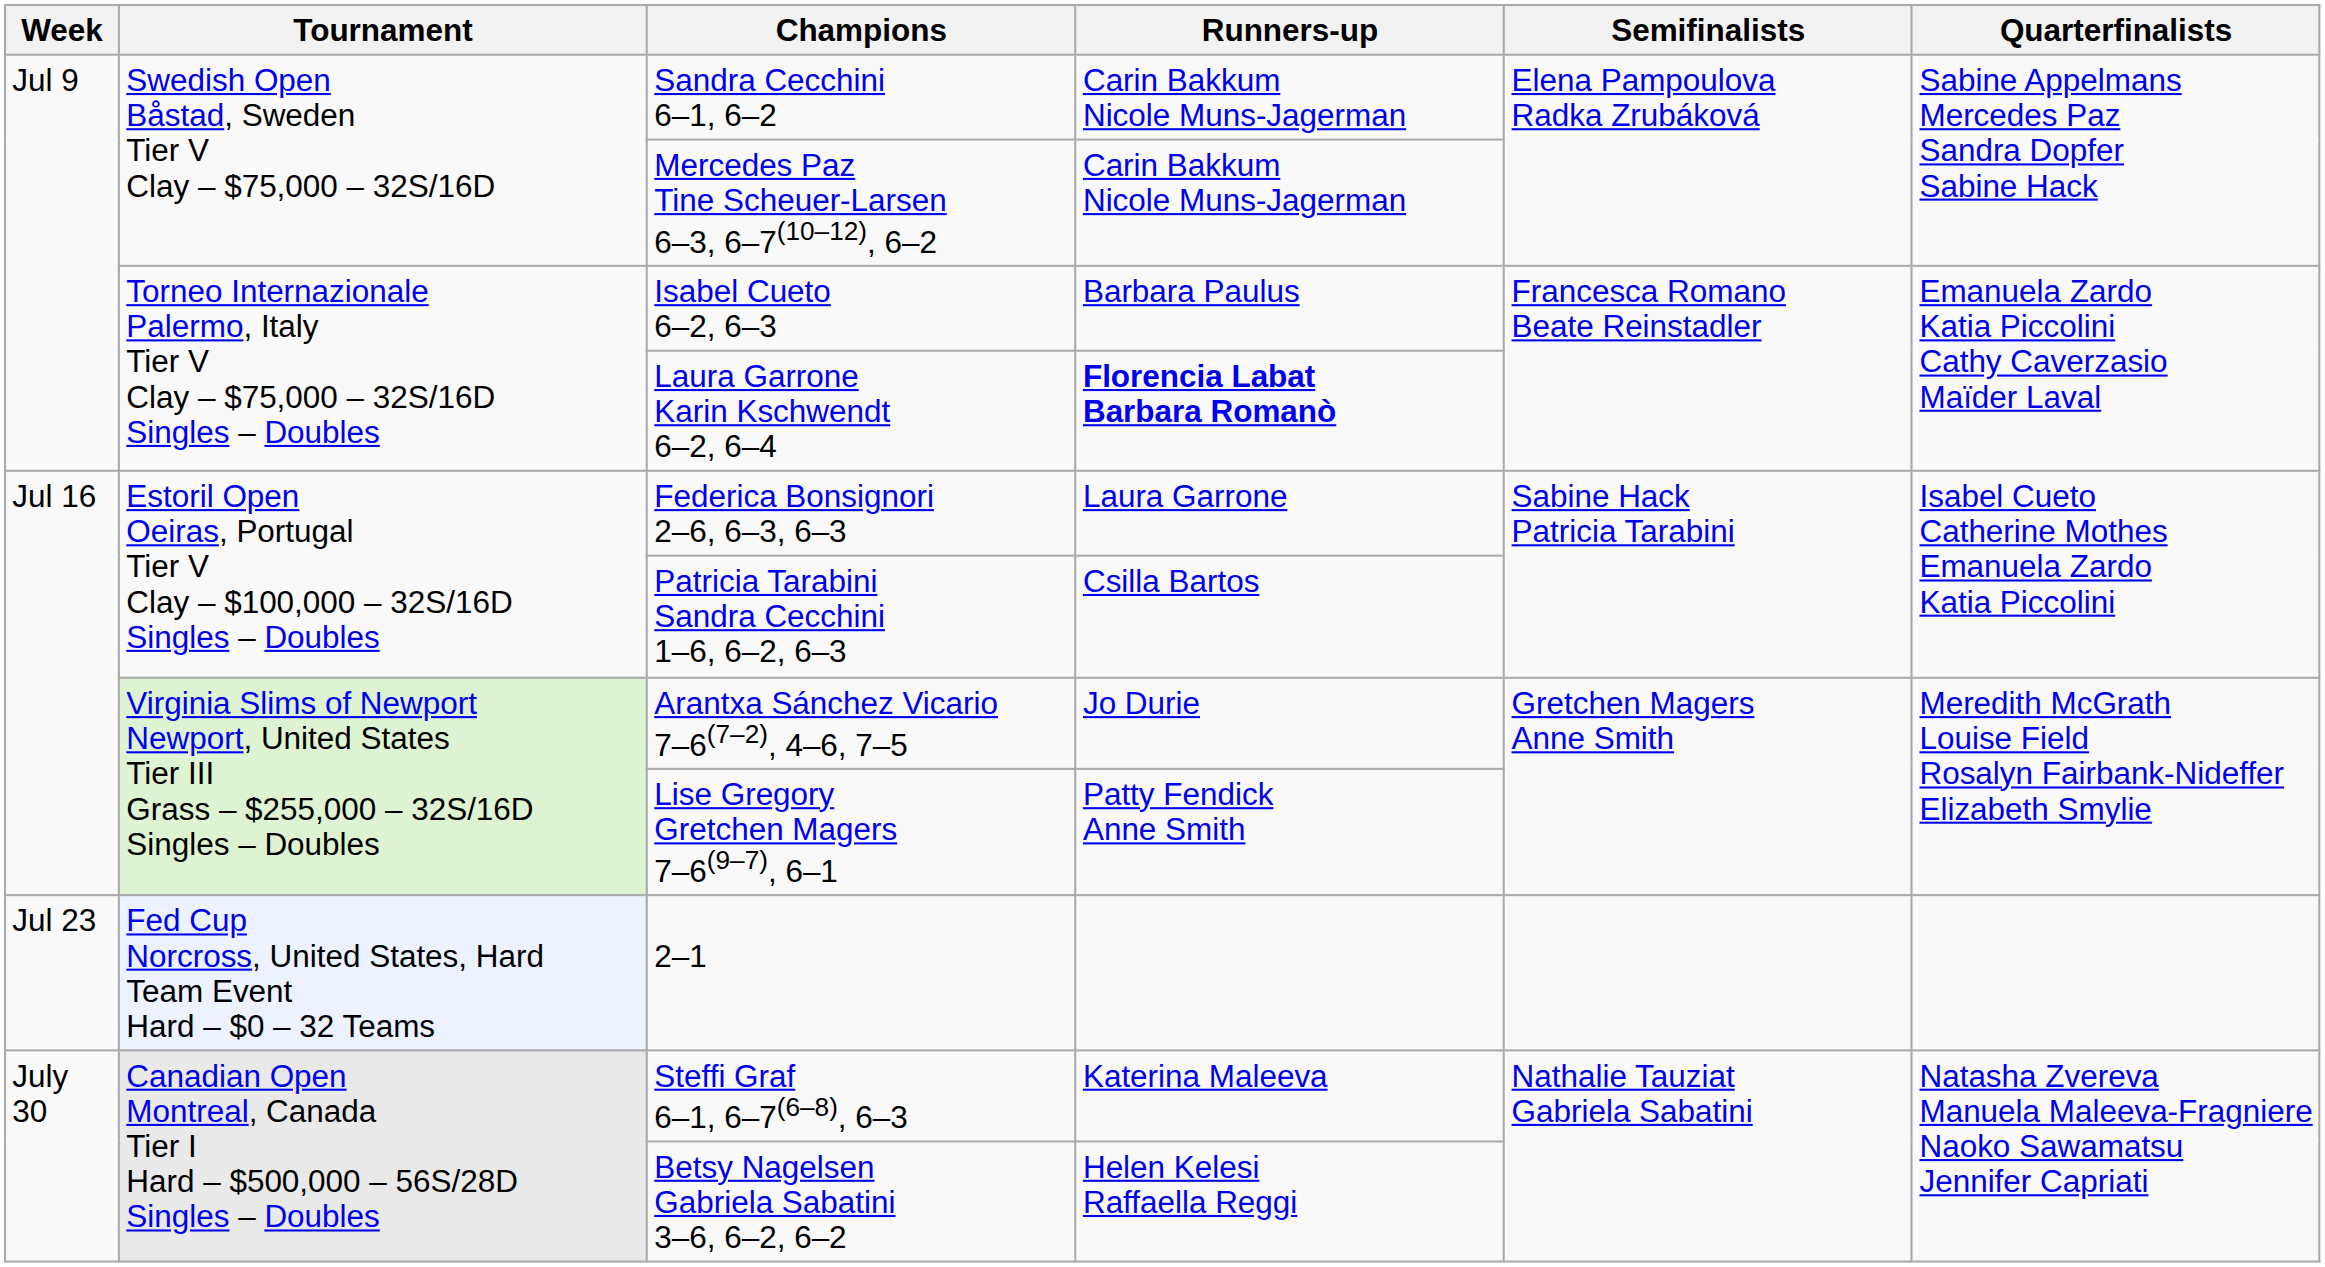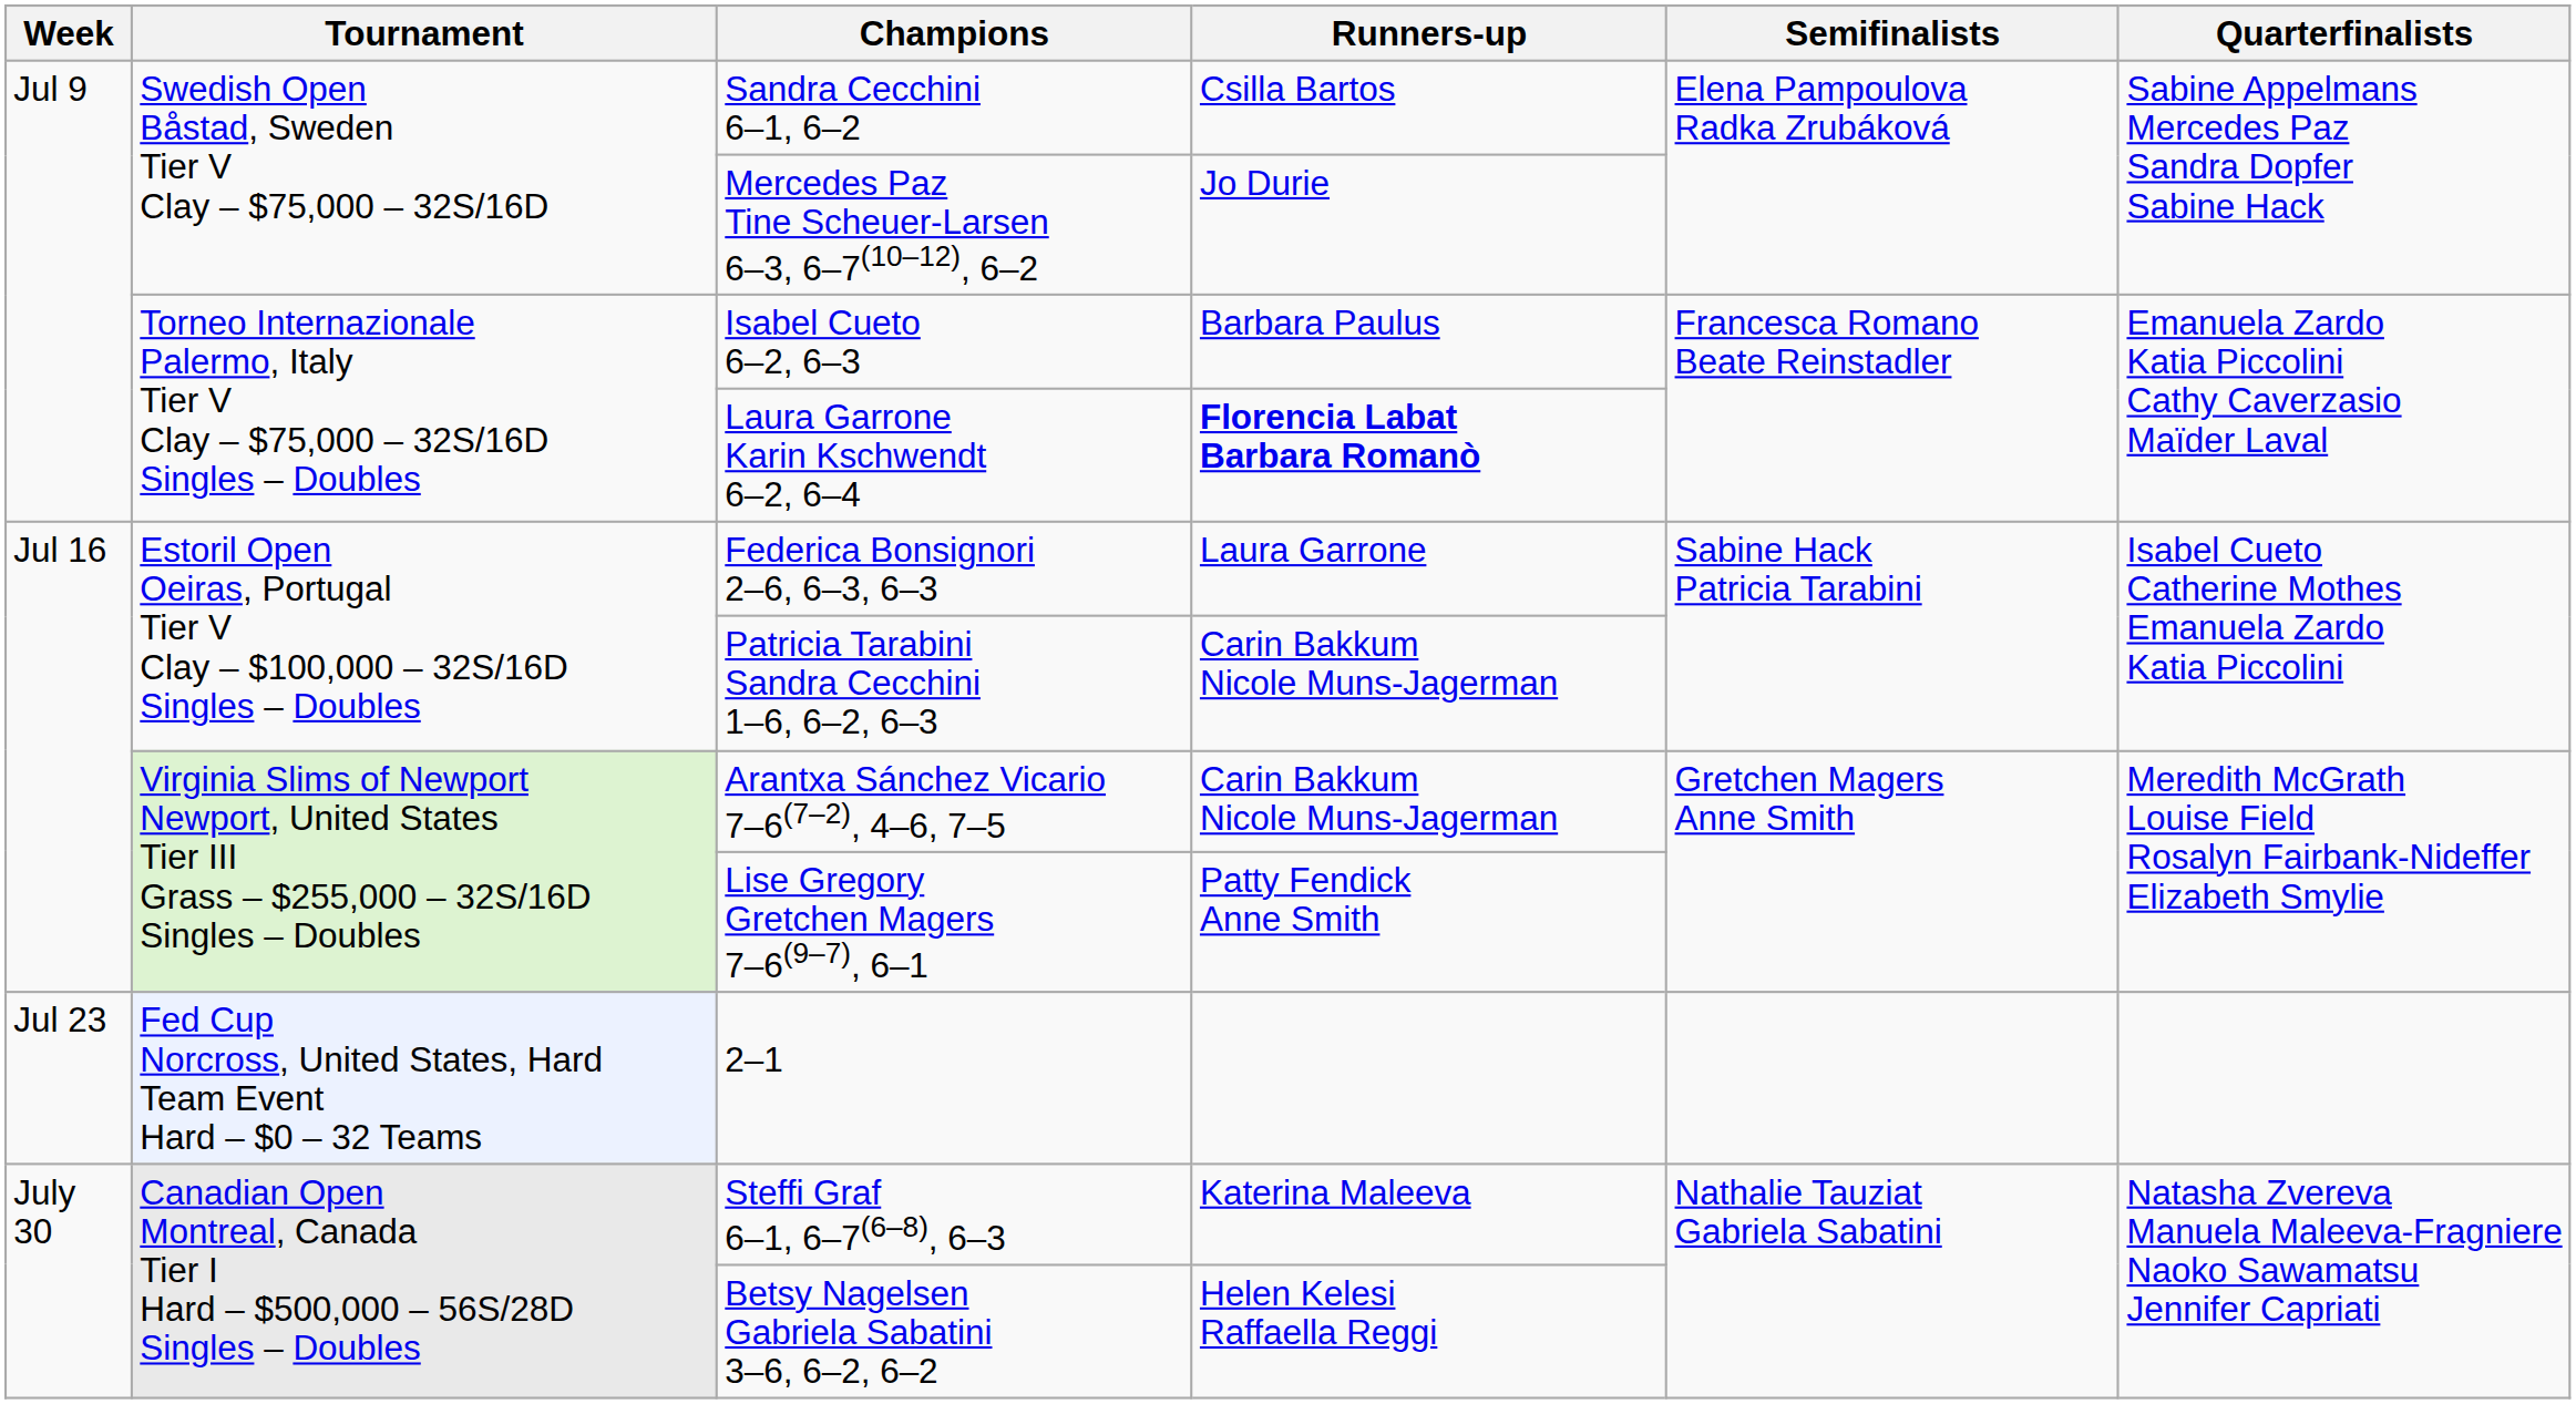 <table class=wikitable style=font-size:95%>
 <tr>
 <th style="width:48px;">Week</th>
 <th style="width:248px;">Tournament</th>
 <th style="width:200px;">Champions</th>
 <th style="width:200px;">Runners-up</th>
 <th style="width:190px;">Semifinalists</th>
 <th style="width:190px;">Quarterfinalists</th>
 </tr>
 <tr valign=top>
 <td rowspan=4>Jul 9</td>
 <td rowspan=2><a href='#'>Swedish Open</a><br><a href='#'>Båstad</a>, Sweden<br>Tier V <br>Clay – $75,000 – 32S/16D</td>
 <td> <a href='#'>Sandra Cecchini</a><br>6–1, 6–2</td>
-<td> <a href='#'>Carin Bakkum</a><br> <a href='#'>Nicole Muns-Jagerman</a></td>
+<td> <a href='#'>Csilla Bartos</a></td>
 <td rowspan=2> <a href='#'>Elena Pampoulova</a> <br>  <a href='#'>Radka Zrubáková</a></td>
 <td rowspan=2> <a href='#'>Sabine Appelmans</a> <br>  <a href='#'>Mercedes Paz</a> <br>  <a href='#'>Sandra Dopfer</a> <br>  <a href='#'>Sabine Hack</a></td>
 </tr>
 <tr valign=top>
 <td> <a href='#'>Mercedes Paz</a><br> <a href='#'>Tine Scheuer-Larsen</a><br>6–3, 6–7<sup>(10–12)</sup>, 6–2</td>
-<td> <a href='#'>Carin Bakkum</a><br> <a href='#'>Nicole Muns-Jagerman</a></td>
+<td> <a href='#'>Jo Durie</a></td>
 </tr>
 <tr valign=top>
 <td rowspan=2><a href='#'>Torneo Internazionale</a><br><a href='#'>Palermo</a>, Italy<br>Tier V <br>Clay – $75,000 – 32S/16D<br><a href='#'>Singles</a> – <a href='#'>Doubles</a></td>
 <td> <a href='#'>Isabel Cueto</a><br>6–2, 6–3</td>
 <td> <a href='#'>Barbara Paulus</a></td>
 <td rowspan=2> <a href='#'>Francesca Romano</a> <br>  <a href='#'>Beate Reinstadler</a></td>
 <td rowspan=2> <a href='#'>Emanuela Zardo</a> <br>  <a href='#'>Katia Piccolini</a> <br>  <a href='#'>Cathy Caverzasio</a> <br>  <a href='#'>Maïder Laval</a></td>
 </tr>
 <tr valign=top>
 <td> <a href='#'>Laura Garrone</a><br> <a href='#'>Karin Kschwendt</a><br>6–2, 6–4</td>
 <td><strong> <a href='#'>Florencia Labat</a><br> <a href='#'>Barbara Romanò</a></strong></td>
 </tr>
 <tr valign=top>
 <td rowspan=4>Jul 16</td>
 <td rowspan=2><a href='#'>Estoril Open</a><br><a href='#'>Oeiras</a>, Portugal<br>Tier V <br>Clay – $100,000 – 32S/16D<br><a href='#'>Singles</a> – <a href='#'>Doubles</a></td>
 <td> <a href='#'>Federica Bonsignori</a><br>2–6, 6–3, 6–3</td>
 <td> <a href='#'>Laura Garrone</a></td>
 <td rowspan=2> <a href='#'>Sabine Hack</a> <br>  <a href='#'>Patricia Tarabini</a></td>
 <td rowspan=2> <a href='#'>Isabel Cueto</a> <br>  <a href='#'>Catherine Mothes</a> <br>  <a href='#'>Emanuela Zardo</a> <br>  <a href='#'>Katia Piccolini</a></td>
 </tr>
 <tr valign=top>
 <td> <a href='#'>Patricia Tarabini</a><br> <a href='#'>Sandra Cecchini</a><br>1–6, 6–2, 6–3</td>
-<td> <a href='#'>Csilla Bartos</a></td>
+<td> <a href='#'>Carin Bakkum</a><br> <a href='#'>Nicole Muns-Jagerman</a></td>
 </tr>
 <tr valign=top>
 <td rowspan=2 bgcolor=#DDF3D1><a href='#'>Virginia Slims of Newport</a><br><a href='#'>Newport</a>, United States<br>Tier III <br>Grass – $255,000 – 32S/16D<br>Singles – Doubles</td>
 <td> <a href='#'>Arantxa Sánchez Vicario</a><br>7–6<sup>(7–2)</sup>, 4–6, 7–5</td>
-<td> <a href='#'>Jo Durie</a></td>
+<td> <a href='#'>Carin Bakkum</a><br> <a href='#'>Nicole Muns-Jagerman</a></td>
 <td rowspan=2> <a href='#'>Gretchen Magers</a> <br>  <a href='#'>Anne Smith</a></td>
 <td rowspan=2> <a href='#'>Meredith McGrath</a> <br>  <a href='#'>Louise Field</a> <br>  <a href='#'>Rosalyn Fairbank-Nideffer</a> <br>  <a href='#'>Elizabeth Smylie</a></td>
 </tr>
 <tr valign=top>
 <td> <a href='#'>Lise Gregory</a><br> <a href='#'>Gretchen Magers</a><br>7–6<sup>(9–7)</sup>, 6–1</td>
 <td> <a href='#'>Patty Fendick</a><br> <a href='#'>Anne Smith</a></td>
 </tr>
 <tr valign=top>
 <td rowspan=1>Jul 23</td>
 <td bgcolor="#ECF2FF" rowspan=1><a href='#'>Fed Cup</a><br> <a href='#'>Norcross</a>, United States, Hard <br> Team Event <br> Hard – $0 – 32 Teams</td>
 <td> <br> 2–1</td>
 <td></td>
 <td> <br></td>
 <td><br><br><br></td>
 </tr>
 <tr valign=top>
 <td rowspan=2>July 30</td>
 <td rowspan=2 style="background:#E9E9E9;"><a href='#'>Canadian Open</a><br><a href='#'>Montreal</a>, Canada<br>Tier I <br>Hard – $500,000 – 56S/28D<br><a href='#'>Singles</a> – <a href='#'>Doubles</a></td>
 <td> <a href='#'>Steffi Graf</a><br>6–1, 6–7<sup>(6–8)</sup>, 6–3</td>
 <td> <a href='#'>Katerina Maleeva</a></td>
 <td rowspan=2> <a href='#'>Nathalie Tauziat</a> <br>  <a href='#'>Gabriela Sabatini</a></td>
 <td rowspan=2> <a href='#'>Natasha Zvereva</a> <br>  <a href='#'>Manuela Maleeva-Fragniere</a> <br>  <a href='#'>Naoko Sawamatsu</a> <br>  <a href='#'>Jennifer Capriati</a></td>
 </tr>
 <tr valign=top>
 <td> <a href='#'>Betsy Nagelsen</a><br> <a href='#'>Gabriela Sabatini</a><br>3–6, 6–2, 6–2</td>
 <td> <a href='#'>Helen Kelesi</a><br> <a href='#'>Raffaella Reggi</a></td>
 </tr>
 </table>
